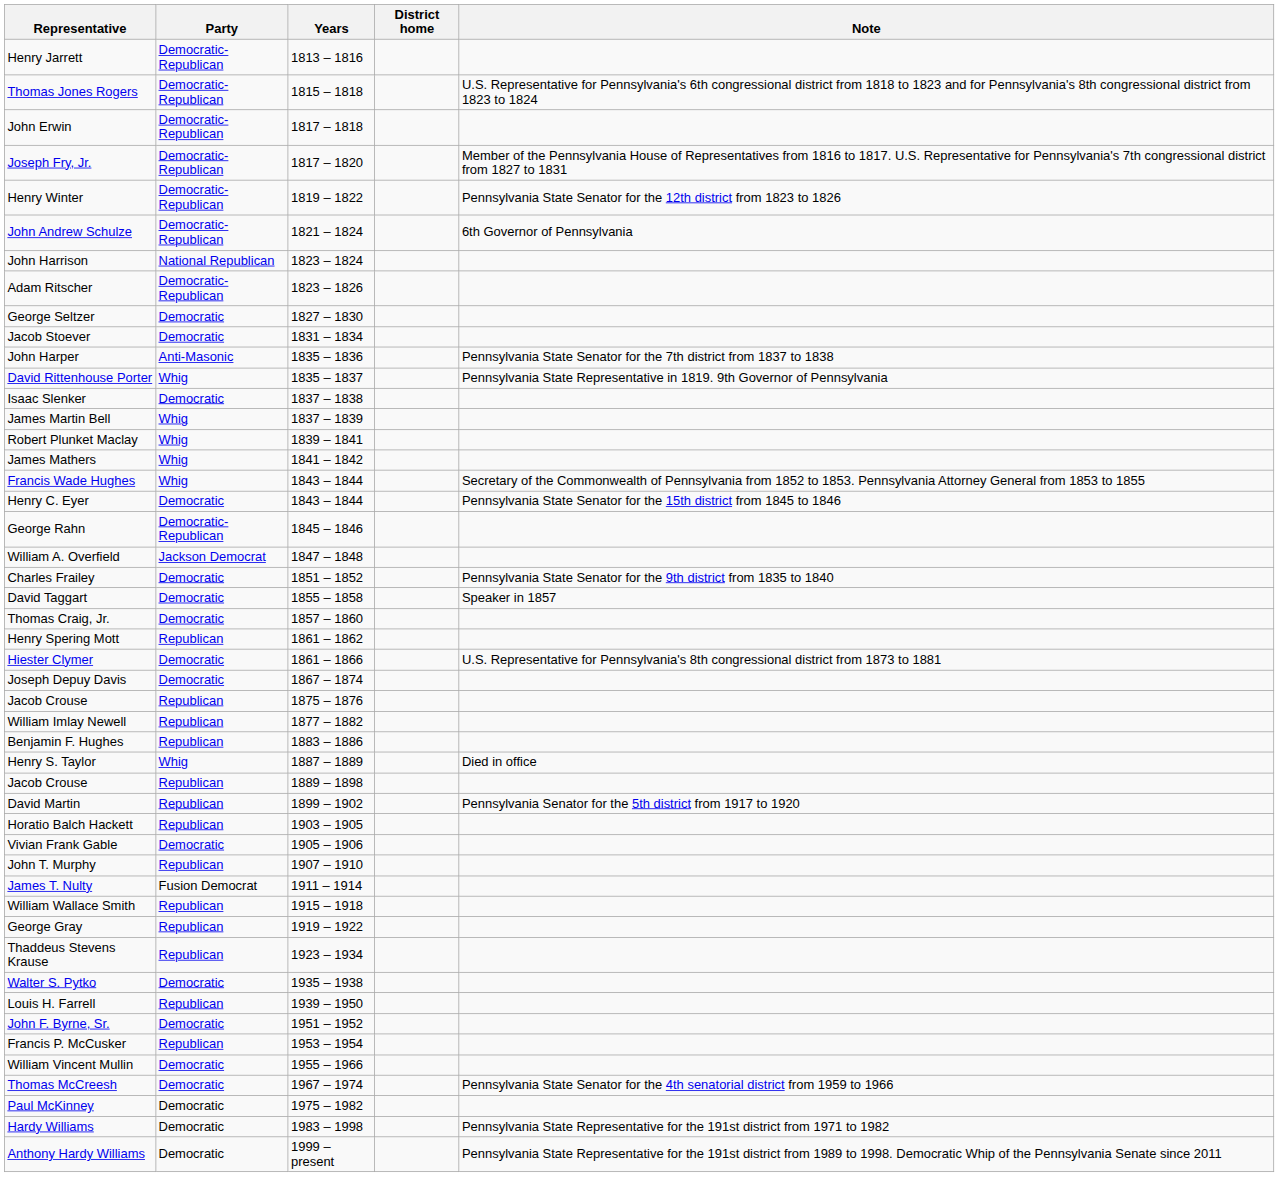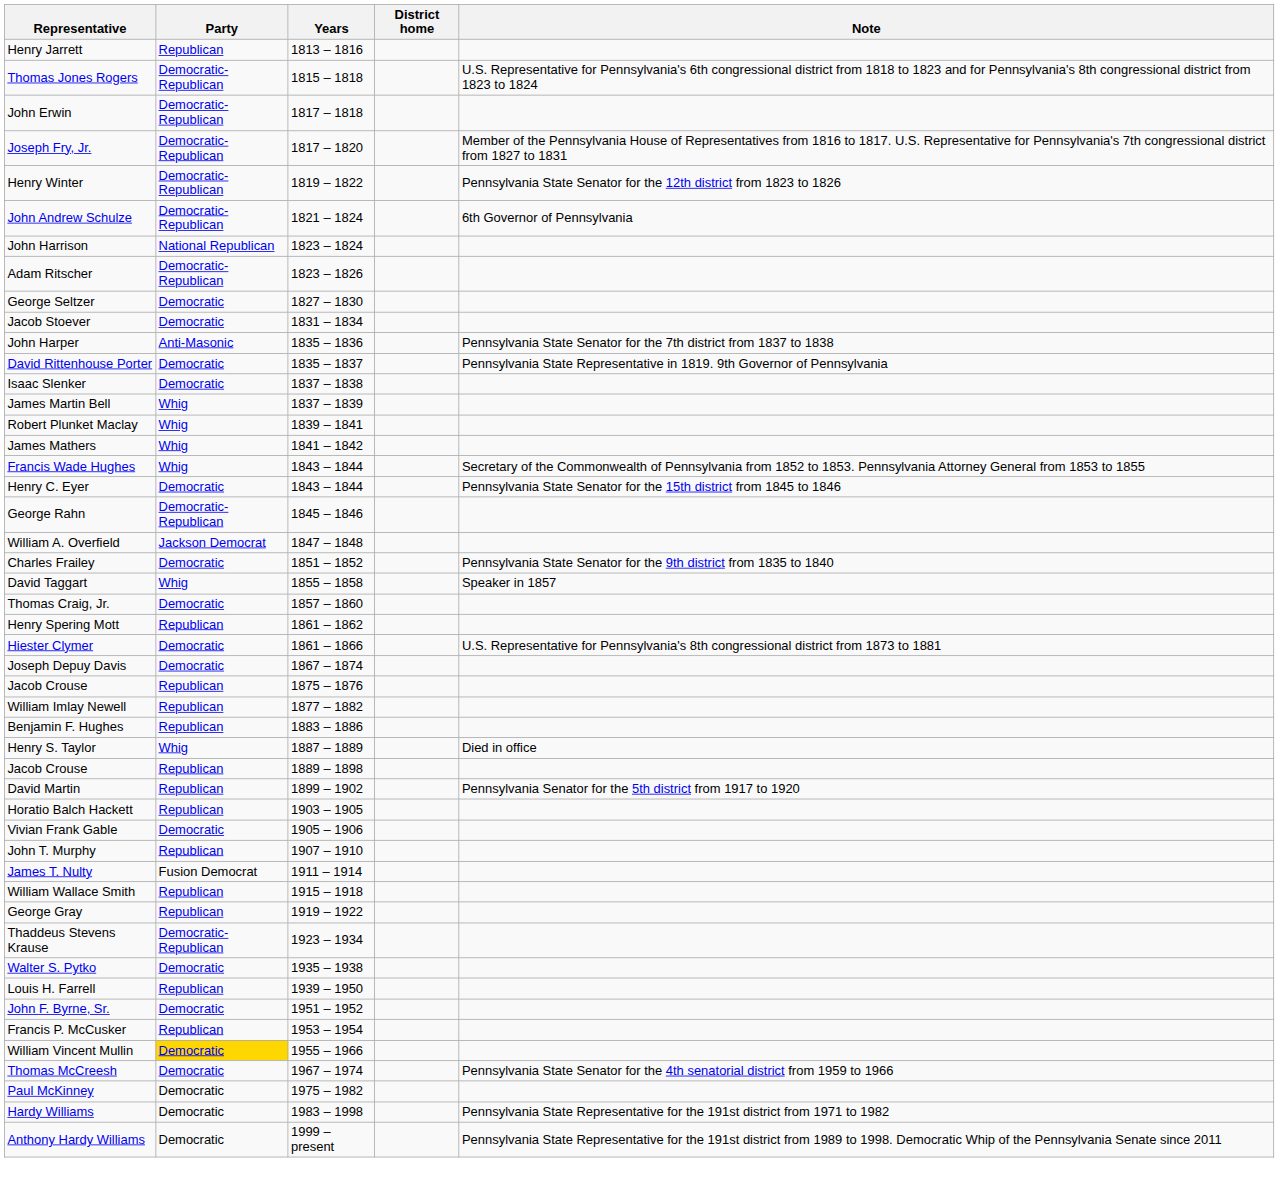 <table class=wikitable>
 <tr valign=bottom>
 <th>Representative</th>
 <th>Party</th>
 <th>Years</th>
 <th>District home</th>
 <th>Note</th>
 </tr>
 <tr>
 <td>Henry Jarrett</td>
-<td><a href='#'>Democratic-Republican</a></td>
+<td><a href='#'>Republican</a></td>
 <td>1813 – 1816</td>
 <td></td>
 <td></td>
 </tr>
 <tr>
 <td><a href='#'>Thomas Jones Rogers</a></td>
 <td><a href='#'>Democratic-Republican</a></td>
 <td>1815 – 1818</td>
 <td></td>
 <td>U.S. Representative for Pennsylvania's 6th congressional district from 1818 to 1823 and for Pennsylvania's 8th congressional district from 1823 to 1824</td>
 </tr>
 <tr>
 <td>John Erwin</td>
 <td><a href='#'>Democratic-Republican</a></td>
 <td>1817 – 1818</td>
 <td></td>
 <td></td>
 </tr>
 <tr>
 <td><a href='#'>Joseph Fry, Jr.</a></td>
 <td><a href='#'>Democratic-Republican</a></td>
 <td>1817 – 1820</td>
 <td></td>
 <td>Member of the Pennsylvania House of Representatives from 1816 to 1817.  U.S. Representative for Pennsylvania's 7th congressional district from 1827 to 1831</td>
 </tr>
 <tr>
 <td>Henry Winter</td>
 <td><a href='#'>Democratic-Republican</a></td>
 <td>1819 – 1822</td>
 <td></td>
 <td>Pennsylvania State Senator for the <a href='#'>12th district</a> from 1823 to 1826</td>
 </tr>
 <tr>
 <td><a href='#'>John Andrew Schulze</a></td>
 <td><a href='#'>Democratic-Republican</a></td>
 <td>1821 – 1824</td>
 <td></td>
 <td>6th Governor of Pennsylvania</td>
 </tr>
 <tr>
 <td>John Harrison</td>
 <td><a href='#'>National Republican</a></td>
 <td>1823 – 1824</td>
 <td></td>
 <td></td>
 </tr>
 <tr>
 <td>Adam Ritscher</td>
 <td><a href='#'>Democratic-Republican</a></td>
 <td>1823 – 1826</td>
 <td></td>
 <td></td>
 </tr>
 <tr>
 <td>George Seltzer</td>
 <td><a href='#'>Democratic</a></td>
 <td>1827 – 1830</td>
 <td></td>
 <td></td>
 </tr>
 <tr>
 <td>Jacob Stoever</td>
 <td><a href='#'>Democratic</a></td>
 <td>1831 – 1834</td>
 <td></td>
 <td></td>
 </tr>
 <tr>
 <td>John Harper</td>
 <td><a href='#'>Anti-Masonic</a></td>
 <td>1835 – 1836</td>
 <td></td>
 <td>Pennsylvania State Senator for the 7th district from 1837 to 1838</td>
 </tr>
 <tr>
 <td><a href='#'>David Rittenhouse Porter</a></td>
-<td><a href='#'>Whig</a></td>
+<td><a href='#'>Democratic</a></td>
 <td>1835 – 1837</td>
 <td></td>
 <td>Pennsylvania State Representative in 1819.  9th Governor of Pennsylvania</td>
 </tr>
 <tr>
 <td>Isaac Slenker</td>
 <td><a href='#'>Democratic</a></td>
 <td>1837 – 1838</td>
 <td></td>
 <td></td>
 </tr>
 <tr>
 <td>James Martin Bell</td>
 <td><a href='#'>Whig</a></td>
 <td>1837 – 1839</td>
 <td></td>
 <td></td>
 </tr>
 <tr>
 <td>Robert Plunket Maclay</td>
 <td><a href='#'>Whig</a></td>
 <td>1839 – 1841</td>
 <td></td>
 <td></td>
 </tr>
 <tr>
 <td>James Mathers</td>
 <td><a href='#'>Whig</a></td>
 <td>1841 – 1842</td>
 <td></td>
 <td></td>
 </tr>
 <tr>
 <td><a href='#'>Francis Wade Hughes</a></td>
 <td><a href='#'>Whig</a></td>
 <td>1843 – 1844</td>
 <td></td>
 <td>Secretary of the Commonwealth of Pennsylvania from 1852 to 1853.  Pennsylvania Attorney General from 1853 to 1855</td>
 </tr>
 <tr>
 <td>Henry C. Eyer</td>
 <td><a href='#'>Democratic</a></td>
 <td>1843 – 1844</td>
 <td></td>
 <td>Pennsylvania State Senator for the <a href='#'>15th district</a> from 1845 to 1846</td>
 </tr>
 <tr>
 <td>George Rahn</td>
 <td><a href='#'>Democratic-Republican</a></td>
 <td>1845 – 1846</td>
 <td></td>
 <td></td>
 </tr>
 <tr>
 <td>William A. Overfield</td>
 <td><a href='#'>Jackson Democrat</a></td>
 <td>1847 – 1848</td>
 <td></td>
 <td></td>
 </tr>
 <tr>
 <td>Charles Frailey</td>
 <td><a href='#'>Democratic</a></td>
 <td>1851 – 1852</td>
 <td></td>
 <td>Pennsylvania State Senator for the <a href='#'>9th district</a> from 1835 to 1840</td>
 </tr>
 <tr>
 <td>David Taggart</td>
-<td><a href='#'>Democratic</a></td>
+<td><a href='#'>Whig</a></td>
 <td>1855 – 1858</td>
 <td></td>
 <td>Speaker in 1857</td>
 </tr>
 <tr>
 <td>Thomas Craig, Jr.</td>
 <td><a href='#'>Democratic</a></td>
 <td>1857 – 1860</td>
 <td></td>
 <td></td>
 </tr>
 <tr>
 <td>Henry Spering Mott</td>
 <td><a href='#'>Republican</a></td>
 <td>1861 – 1862</td>
 <td></td>
 <td></td>
 </tr>
 <tr>
 <td><a href='#'>Hiester Clymer</a></td>
 <td><a href='#'>Democratic</a></td>
 <td>1861 – 1866</td>
 <td></td>
 <td>U.S. Representative for Pennsylvania's 8th congressional district from 1873 to 1881</td>
 </tr>
 <tr>
 <td>Joseph Depuy Davis</td>
 <td><a href='#'>Democratic</a></td>
 <td>1867 – 1874</td>
 <td></td>
 <td></td>
 </tr>
 <tr>
 <td>Jacob Crouse</td>
 <td><a href='#'>Republican</a></td>
 <td>1875 – 1876</td>
 <td></td>
 <td></td>
 </tr>
 <tr>
 <td>William Imlay Newell</td>
 <td><a href='#'>Republican</a></td>
 <td>1877 – 1882</td>
 <td></td>
 <td></td>
 </tr>
 <tr>
 <td>Benjamin F. Hughes</td>
 <td><a href='#'>Republican</a></td>
 <td>1883 – 1886</td>
 <td></td>
 <td></td>
 </tr>
 <tr>
 <td>Henry S. Taylor</td>
 <td><a href='#'>Whig</a></td>
 <td>1887 – 1889</td>
 <td></td>
 <td>Died in office</td>
 </tr>
 <tr>
 <td>Jacob Crouse</td>
 <td><a href='#'>Republican</a></td>
 <td>1889 – 1898</td>
 <td></td>
 <td></td>
 </tr>
 <tr>
 <td>David Martin</td>
 <td><a href='#'>Republican</a></td>
 <td>1899 – 1902</td>
 <td></td>
 <td>Pennsylvania Senator for the <a href='#'>5th district</a> from 1917 to 1920</td>
 </tr>
 <tr>
 <td>Horatio Balch Hackett</td>
 <td><a href='#'>Republican</a></td>
 <td>1903 – 1905</td>
 <td></td>
 <td></td>
 </tr>
 <tr>
 <td>Vivian Frank Gable</td>
 <td><a href='#'>Democratic</a></td>
 <td>1905 – 1906</td>
 <td></td>
 <td></td>
 </tr>
 <tr>
 <td>John T. Murphy</td>
 <td><a href='#'>Republican</a></td>
 <td>1907 – 1910</td>
 <td></td>
 <td></td>
 </tr>
 <tr>
 <td><a href='#'>James T. Nulty</a></td>
 <td>Fusion Democrat</td>
 <td>1911 – 1914</td>
 <td></td>
 <td></td>
 </tr>
 <tr>
 <td>William Wallace Smith</td>
 <td><a href='#'>Republican</a></td>
 <td>1915 – 1918</td>
 <td></td>
 <td></td>
 </tr>
 <tr>
 <td>George Gray</td>
 <td><a href='#'>Republican</a></td>
 <td>1919 – 1922</td>
 <td></td>
 <td></td>
 </tr>
 <tr>
 <td>Thaddeus Stevens Krause</td>
-<td><a href='#'>Republican</a></td>
+<td><a href='#'>Democratic-Republican</a></td>
 <td>1923 – 1934</td>
 <td></td>
 <td></td>
 </tr>
 <tr>
 <td><a href='#'>Walter S. Pytko</a></td>
 <td><a href='#'>Democratic</a></td>
 <td>1935 – 1938</td>
 <td></td>
 <td></td>
 </tr>
 <tr>
 <td>Louis H. Farrell</td>
 <td><a href='#'>Republican</a></td>
 <td>1939 – 1950</td>
 <td></td>
 <td></td>
 </tr>
 <tr>
 <td><a href='#'>John F. Byrne, Sr.</a></td>
 <td><a href='#'>Democratic</a></td>
 <td>1951 – 1952</td>
 <td></td>
 <td></td>
 </tr>
 <tr>
 <td>Francis P. McCusker</td>
 <td><a href='#'>Republican</a></td>
 <td>1953 – 1954</td>
 <td></td>
 <td></td>
 </tr>
 <tr>
 <td>William Vincent Mullin</td>
-<td><a href='#'>Democratic</a></td>
+<td style="background: gold;"><a href='#'>Democratic</a></td>
 <td>1955 – 1966</td>
 <td></td>
 <td></td>
 </tr>
 <tr>
 <td><a href='#'>Thomas McCreesh</a></td>
 <td><a href='#'>Democratic</a></td>
 <td>1967 – 1974</td>
 <td></td>
 <td>Pennsylvania State Senator for the  <a href='#'>4th senatorial district</a> from 1959 to 1966</td>
 </tr>
 <tr>
 <td><a href='#'>Paul McKinney</a></td>
 <td>Democratic</td>
 <td>1975 – 1982</td>
 <td></td>
 <td></td>
 </tr>
 <tr>
 <td><a href='#'>Hardy Williams</a></td>
 <td>Democratic</td>
 <td>1983 – 1998</td>
 <td></td>
 <td>Pennsylvania State Representative for the 191st district from 1971 to 1982</td>
 </tr>
 <tr>
 <td><a href='#'>Anthony Hardy Williams</a></td>
 <td>Democratic</td>
 <td>1999 – present</td>
 <td></td>
 <td>Pennsylvania State Representative for the 191st district from 1989 to 1998.  Democratic Whip of the Pennsylvania Senate since 2011</td>
 </tr>
 </table>
